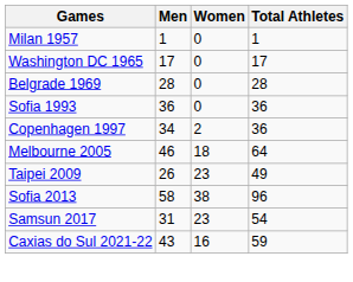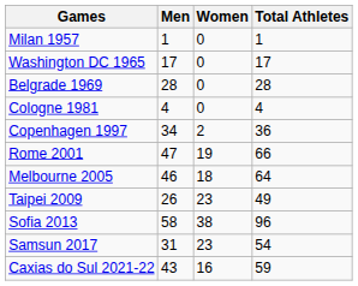 <table class="wikitable">
 <tr>
 <th>Games</th>
 <th>Men</th>
 <th>Women</th>
 <th>Total Athletes</th>
 </tr>
 <tr>
 <td><a href='#'>Milan 1957</a></td>
 <td>1</td>
 <td>0</td>
 <td>1</td>
 </tr>
 <tr>
 <td><a href='#'>Washington DC 1965</a></td>
 <td>17</td>
 <td>0</td>
 <td>17</td>
 </tr>
 <tr>
 <td><a href='#'>Belgrade 1969</a></td>
 <td>28</td>
 <td>0</td>
 <td>28</td>
 </tr>
 <tr>
-<td><a href='#'>Sofia 1993</a></td>
-<td>36</td>
+<td><a href='#'>Cologne 1981</a></td>
+<td>4</td>
 <td>0</td>
-<td>36</td>
+<td>4</td>
 </tr>
 <tr>
 <td><a href='#'>Copenhagen 1997</a></td>
 <td>34</td>
 <td>2</td>
 <td>36</td>
+</tr>
+<tr>
+<td><a href='#'>Rome 2001</a></td>
+<td>47</td>
+<td>19</td>
+<td>66</td>
 </tr>
 <tr>
 <td><a href='#'>Melbourne 2005</a></td>
 <td>46</td>
 <td>18</td>
 <td>64</td>
 </tr>
 <tr>
 <td><a href='#'>Taipei 2009</a></td>
 <td>26</td>
 <td>23</td>
 <td>49</td>
 </tr>
 <tr>
 <td><a href='#'>Sofia 2013</a></td>
 <td>58</td>
 <td>38</td>
 <td>96</td>
 </tr>
 <tr>
 <td><a href='#'>Samsun 2017</a></td>
 <td>31</td>
 <td>23</td>
 <td>54</td>
 </tr>
 <tr>
 <td><a href='#'>Caxias do Sul 2021-22</a></td>
 <td>43</td>
 <td>16</td>
 <td>59</td>
 </tr>
 </table>
